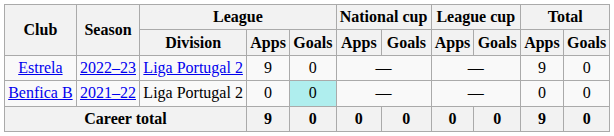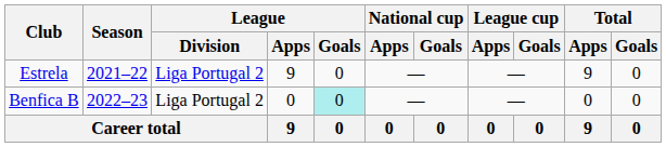 <table class="wikitable" Style="text-align: center">
 <tr>
 <th rowspan="2">Club</th>
 <th rowspan="2">Season</th>
 <th colspan="3">League</th>
 <th colspan="2">National cup</th>
 <th colspan="2">League cup</th>
 <th colspan="2">Total</th>
 </tr>
 <tr>
 <th>Division</th>
 <th>Apps</th>
 <th>Goals</th>
 <th>Apps</th>
 <th>Goals</th>
 <th>Apps</th>
 <th>Goals</th>
 <th>Apps</th>
 <th>Goals</th>
 </tr>
 <tr>
 <td><a href='#'>Estrela</a></td>
-<td><a href='#'>2022–23</a></td>
+<td><a href='#'>2021–22</a></td>
 <td><a href='#'>Liga Portugal 2</a></td>
 <td>9</td>
 <td>0</td>
 <td colspan="2">—</td>
 <td colspan="2">—</td>
 <td>9</td>
 <td>0</td>
 </tr>
 <tr>
 <td><a href='#'>Benfica B</a></td>
-<td><a href='#'>2021–22</a></td>
+<td><a href='#'>2022–23</a></td>
 <td>Liga Portugal 2</td>
 <td>0</td>
 <td style="background: paleturquoise;">0</td>
 <td colspan="2">—</td>
 <td colspan="2">—</td>
 <td>0</td>
 <td>0</td>
 </tr>
 <tr>
 <th colspan="3">Career total</th>
 <th>9</th>
 <th>0</th>
 <th>0</th>
 <th>0</th>
 <th>0</th>
 <th>0</th>
 <th>9</th>
 <th>0</th>
 </tr>
 </table>
